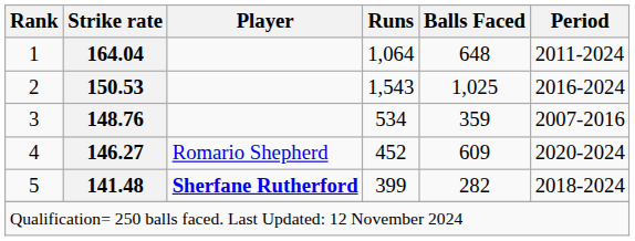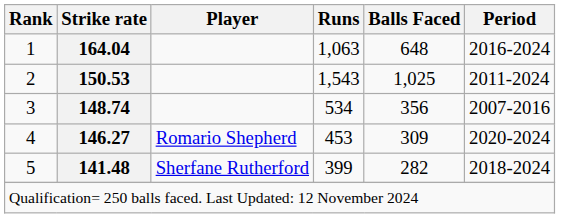 <table class="wikitable plainrowheaders sortable">
 <tr>
 <th scope=col>Rank</th>
 <th scope=col>Strike rate</th>
 <th scope=col>Player</th>
 <th scope=col>Runs</th>
 <th scope=col>Balls Faced</th>
 <th scope=col>Period</th>
 </tr>
 <tr>
 <td align=center>1</td>
 <th scope=row style=text-align:center;>164.04</th>
 <td></td>
-<td align=center>1,064</td>
+<td align=center>1,063</td>
 <td align=center>648</td>
-<td>2011-2024</td>
+<td>2016-2024</td>
 </tr>
 <tr>
 <td align=center>2</td>
 <th scope=row style=text-align:center;>150.53</th>
 <td></td>
 <td align=center>1,543</td>
 <td align=center>1,025</td>
-<td>2016-2024</td>
+<td>2011-2024</td>
 </tr>
 <tr>
 <td align=center>3</td>
-<th scope=row style=text-align:center;>148.76</th>
+<th scope=row style=text-align:center;>148.74</th>
 <td></td>
 <td align=center>534</td>
-<td align=center>359</td>
+<td align=center>356</td>
 <td>2007-2016</td>
 </tr>
 <tr>
 <td align=center>4</td>
 <th scope=row style=text-align:center;>146.27</th>
 <td><a href='#'>Romario Shepherd</a></td>
-<td align=center>452</td>
-<td align=center>609</td>
+<td align=center>453</td>
+<td align=center>309</td>
 <td>2020-2024</td>
 </tr>
 <tr>
 <td align=center>5</td>
 <th scope=row style=text-align:center;>141.48</th>
-<td><strong><a href='#'>Sherfane Rutherford</a></strong></td>
+<td><a href='#'>Sherfane Rutherford</a></td>
 <td align=center>399</td>
 <td align=center>282</td>
 <td>2018-2024</td>
 </tr>
 <tr>
 </tr>
 <tr class=sortbottom>
 <td colspan=6><small>Qualification= 250 balls faced. Last Updated: 12 November 2024</small></td>
 </tr>
 </table>
